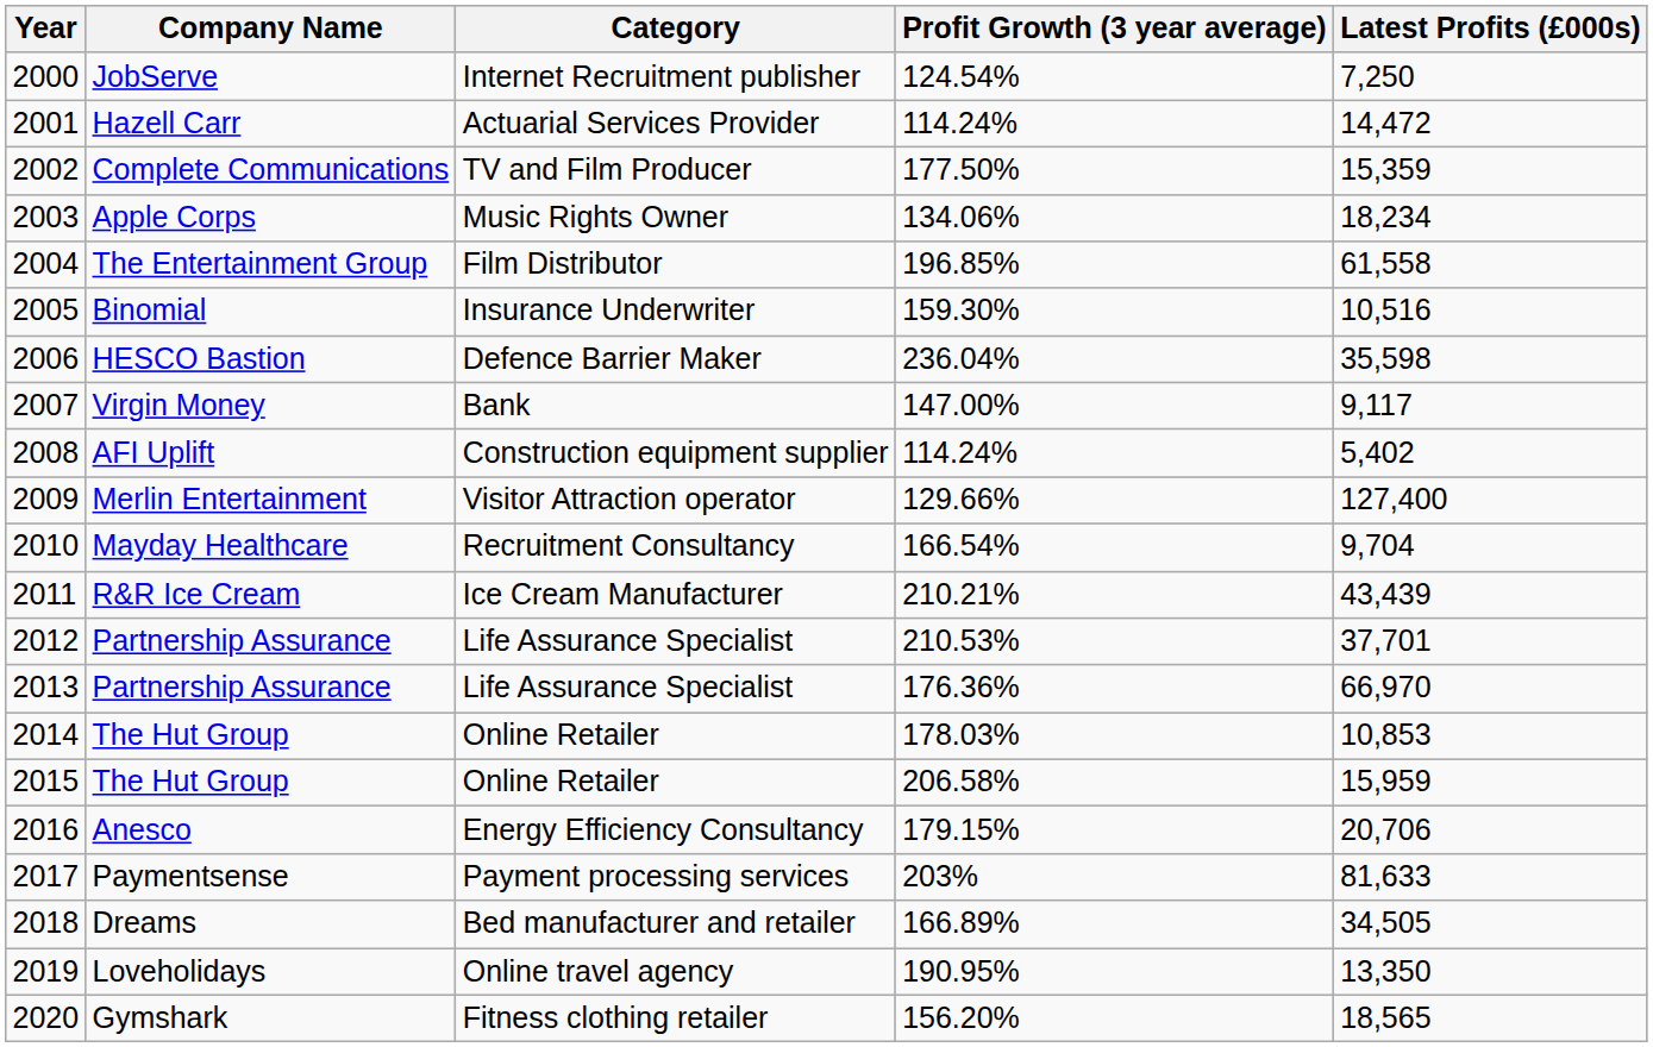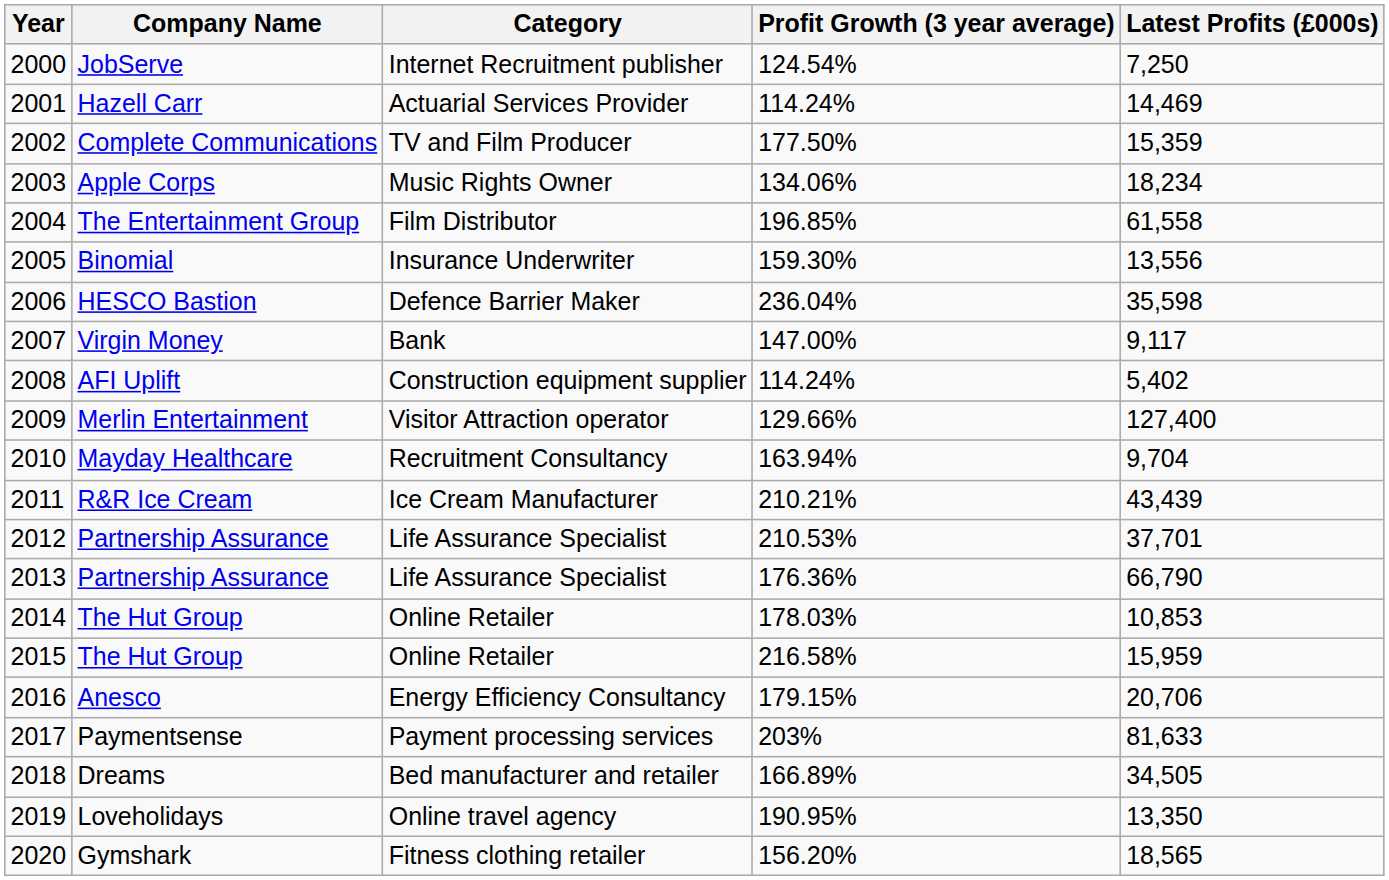 <table class="wikitable sortable">
 <tr>
 <th>Year</th>
 <th>Company Name</th>
 <th>Category</th>
 <th>Profit Growth (3 year average)</th>
 <th>Latest Profits (£000s)</th>
 </tr>
 <tr>
 <td>2000</td>
 <td><a href='#'>JobServe</a></td>
 <td>Internet Recruitment publisher</td>
 <td>124.54%</td>
 <td>7,250</td>
 </tr>
 <tr>
 <td>2001</td>
 <td><a href='#'>Hazell Carr</a></td>
 <td>Actuarial Services Provider</td>
 <td>114.24%</td>
-<td>14,472</td>
+<td>14,469</td>
 </tr>
 <tr>
 <td>2002</td>
 <td><a href='#'>Complete Communications</a></td>
 <td>TV and Film Producer</td>
 <td>177.50%</td>
 <td>15,359</td>
 </tr>
 <tr>
 <td>2003</td>
 <td><a href='#'>Apple Corps</a></td>
 <td>Music Rights Owner</td>
 <td>134.06%</td>
 <td>18,234</td>
 </tr>
 <tr>
 <td>2004</td>
 <td><a href='#'>The Entertainment Group</a></td>
 <td>Film Distributor</td>
 <td>196.85%</td>
 <td>61,558</td>
 </tr>
 <tr>
 <td>2005</td>
 <td><a href='#'>Binomial</a></td>
 <td>Insurance Underwriter</td>
 <td>159.30%</td>
-<td>10,516</td>
+<td>13,556</td>
 </tr>
 <tr>
 <td>2006</td>
 <td><a href='#'>HESCO Bastion</a></td>
 <td>Defence Barrier Maker</td>
 <td>236.04%</td>
 <td>35,598</td>
 </tr>
 <tr>
 <td>2007</td>
 <td><a href='#'>Virgin Money</a></td>
 <td>Bank</td>
 <td>147.00%</td>
 <td>9,117</td>
 </tr>
 <tr>
 <td>2008</td>
 <td><a href='#'>AFI Uplift</a></td>
 <td>Construction equipment supplier</td>
 <td>114.24%</td>
 <td>5,402</td>
 </tr>
 <tr>
 <td>2009</td>
 <td><a href='#'>Merlin Entertainment</a></td>
 <td>Visitor Attraction operator</td>
 <td>129.66%</td>
 <td>127,400</td>
 </tr>
 <tr>
 <td>2010</td>
 <td><a href='#'>Mayday Healthcare</a></td>
 <td>Recruitment Consultancy</td>
-<td>166.54%</td>
+<td>163.94%</td>
 <td>9,704</td>
 </tr>
 <tr>
 <td>2011</td>
 <td><a href='#'>R&R Ice Cream</a></td>
 <td>Ice Cream Manufacturer</td>
 <td>210.21%</td>
 <td>43,439</td>
 </tr>
 <tr>
 <td>2012</td>
 <td><a href='#'>Partnership Assurance</a></td>
 <td>Life Assurance Specialist</td>
 <td>210.53%</td>
 <td>37,701</td>
 </tr>
 <tr>
 <td>2013</td>
 <td><a href='#'>Partnership Assurance</a></td>
 <td>Life Assurance Specialist</td>
 <td>176.36%</td>
-<td>66,970</td>
+<td>66,790</td>
 </tr>
 <tr>
 <td>2014</td>
 <td><a href='#'>The Hut Group</a></td>
 <td>Online Retailer</td>
 <td>178.03%</td>
 <td>10,853</td>
 </tr>
 <tr>
 <td>2015</td>
 <td><a href='#'>The Hut Group</a></td>
 <td>Online Retailer</td>
-<td>206.58%</td>
+<td>216.58%</td>
 <td>15,959</td>
 </tr>
 <tr>
 <td>2016</td>
 <td><a href='#'>Anesco</a></td>
 <td>Energy Efficiency Consultancy</td>
 <td>179.15%</td>
 <td>20,706</td>
 </tr>
 <tr>
 <td>2017</td>
 <td>Paymentsense</td>
 <td>Payment processing services</td>
 <td>203%</td>
 <td>81,633</td>
 </tr>
 <tr>
 <td>2018</td>
 <td>Dreams</td>
 <td>Bed manufacturer and retailer</td>
 <td>166.89%</td>
 <td>34,505</td>
 </tr>
 <tr>
 <td>2019</td>
 <td>Loveholidays</td>
 <td>Online travel agency</td>
 <td>190.95%</td>
 <td>13,350</td>
 </tr>
 <tr>
 <td>2020</td>
 <td>Gymshark</td>
 <td>Fitness clothing retailer</td>
 <td>156.20%</td>
 <td>18,565</td>
 </tr>
 </table>
